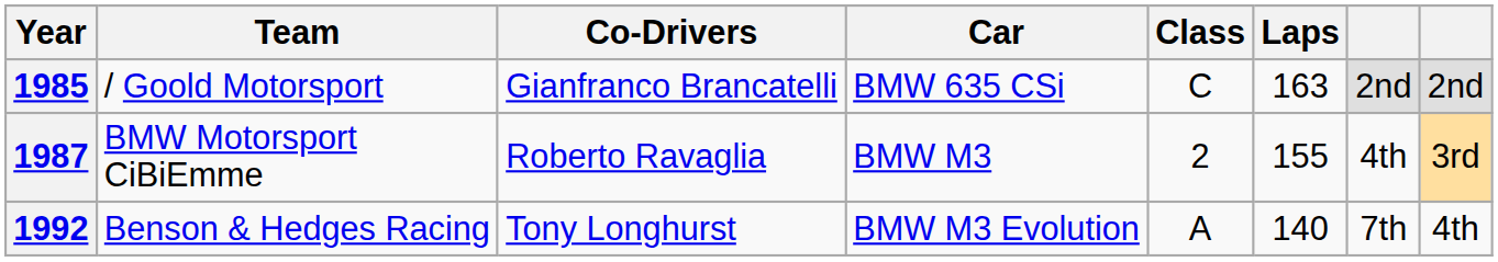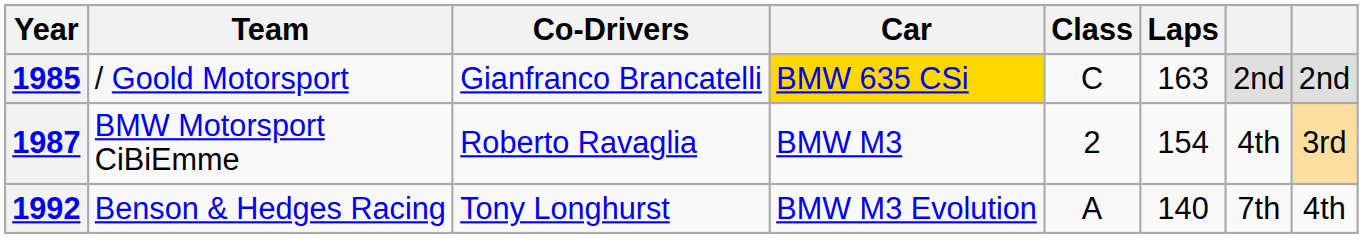 <table class="wikitable" style="font-size:90%">
 <tr>
 <th>Year</th>
 <th>Team</th>
 <th>Co-Drivers</th>
 <th>Car</th>
 <th>Class</th>
 <th>Laps</th>
 <th></th>
 <th></th>
 </tr>
 <tr align="center">
 <th><a href='#'>1985</a></th>
 <td align="left" nowrap> /  <a href='#'>Goold Motorsport</a></td>
 <td align="left" nowrap> <a href='#'>Gianfranco Brancatelli</a></td>
-<td align="left" nowrap><a href='#'>BMW 635 CSi</a></td>
+<td align="left" nowrap style="background: gold;"><a href='#'>BMW 635 CSi</a></td>
 <td>C</td>
 <td>163</td>
 <td style="background:#dfdfdf;">2nd</td>
 <td style="background:#dfdfdf;">2nd</td>
 </tr>
 <tr align="center">
 <th><a href='#'>1987</a></th>
 <td align="left" nowrap> <a href='#'>BMW Motorsport</a><br> CiBiEmme</td>
 <td align="left" nowrap> <a href='#'>Roberto Ravaglia</a></td>
 <td align="left" nowrap><a href='#'>BMW M3</a></td>
 <td>2</td>
-<td>155</td>
+<td>154</td>
 <td>4th</td>
 <td style="background:#ffdf9f;">3rd</td>
 </tr>
 <tr align="center">
 <th><a href='#'>1992</a></th>
 <td align="left" nowrap> <a href='#'>Benson & Hedges Racing</a></td>
 <td align="left" nowrap> <a href='#'>Tony Longhurst</a></td>
 <td align="left" nowrap><a href='#'>BMW M3 Evolution</a></td>
 <td>A</td>
 <td>140</td>
 <td>7th</td>
 <td>4th</td>
 </tr>
 </table>
